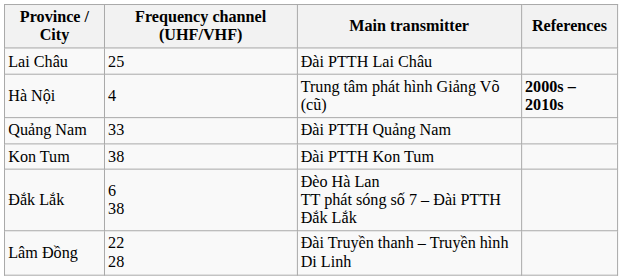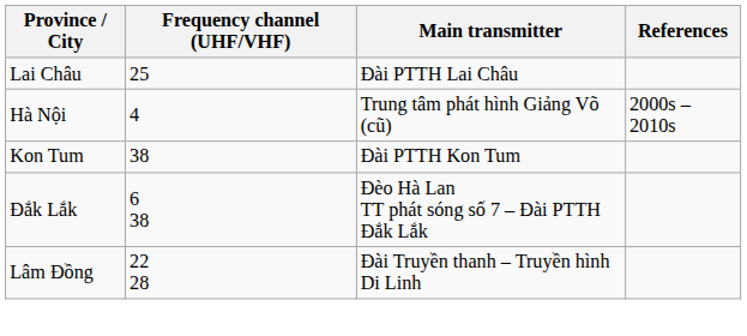 <table class="wikitable mw-collapsible mw-collapsed sortable">
 <tr>
 <th>Province / City</th>
 <th>Frequency channel (UHF/VHF)</th>
 <th>Main transmitter</th>
 <th>References</th>
 </tr>
 <tr>
 <td>Lai Châu</td>
 <td>25</td>
 <td>Đài PTTH Lai Châu</td>
 <td></td>
 </tr>
 <tr>
 <td>Hà Nội</td>
 <td>4</td>
 <td>Trung tâm phát hình Giảng Võ (cũ)</td>
-<td><strong>2000s – 2010s</strong></td>
-</tr>
-<tr>
-<td>Quảng Nam</td>
-<td>33</td>
-<td>Đài PTTH Quảng Nam</td>
-<td></td>
+<td>2000s – 2010s</td>
 </tr>
 <tr>
 <td>Kon Tum</td>
 <td>38</td>
 <td>Đài PTTH Kon Tum</td>
 <td></td>
 </tr>
 <tr>
 <td>Đắk Lắk</td>
 <td>6 <br> 38</td>
 <td>Đèo Hà Lan <br> TT phát sóng số 7 – Đài PTTH Đắk Lắk</td>
 <td></td>
 </tr>
 <tr>
 <td>Lâm Đồng</td>
 <td>22 <br> 28</td>
 <td>Đài Truyền thanh – Truyền hình Di Linh</td>
 <td></td>
 </tr>
 </table>
